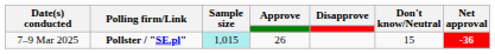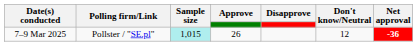 <table class="wikitable collapsible sortable" style="text-align:center; font-size:85%; line-height:14px">
 <tr>
 <th style="width:125px;" rowspan="2">Date(s)<br>conducted</th>
 <th rowspan="2" style="width:180px;">Polling firm/Link</th>
 <th style="width:60px;" rowspan="2">Sample size</th>
 <th class="unsortable" style="width:80px;">Approve</th>
 <th class="unsortable" style="width:80px;">Disapprove</th>
 <th class="unsortable" style="width:80px;" rowspan="2">Don't know/Neutral</th>
 <th class="unsortable" style="width:20px;" rowspan="2">Net approval</th>
 </tr>
 <tr>
 <th class="unsortable" style="background:green;width:60px;"></th>
 <th class="unsortable" style="background:red;width:60px;"></th>
 </tr>
 <tr>
 <td data-sort-value="2025-03-09">7–9 Mar 2025</td>
-<td><strong>Pollster / "<a href='#'>SE.pl</a>"</strong></td>
+<td>Pollster / "<a href='#'>SE.pl</a>"</td>
 <td style="background: paleturquoise;">1,015</td>
 <td>26</td>
 <td></td>
-<td>15</td>
+<td>12</td>
 <td style="background:red;color:white;"><strong>-36</strong></td>
 </tr>
 </table>
